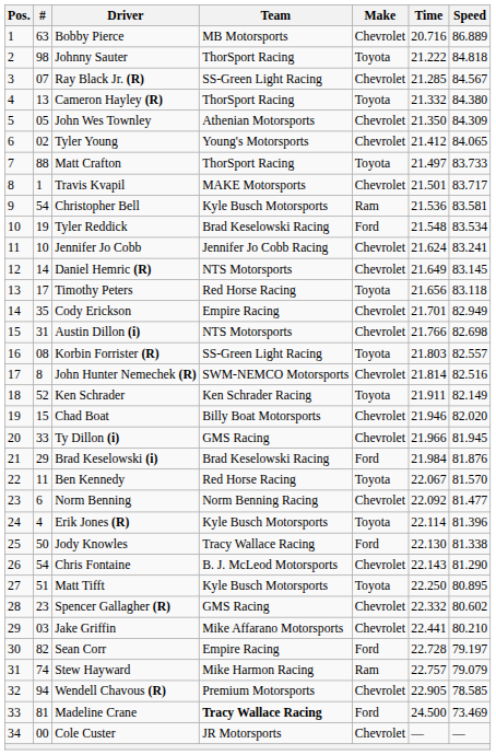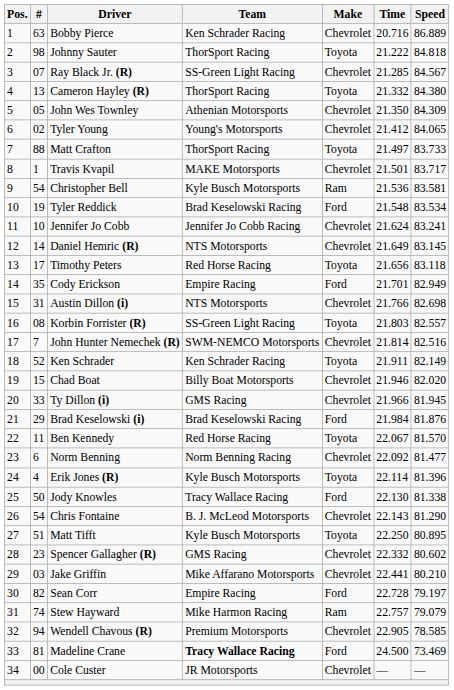 <table class="wikitable" style="font-size:95%">
 <tr>
 <th>Pos.</th>
 <th>#</th>
 <th>Driver</th>
 <th>Team</th>
 <th>Make</th>
 <th>Time</th>
 <th>Speed</th>
 </tr>
 <tr>
 <td>1</td>
 <td>63</td>
 <td>Bobby Pierce</td>
-<td>MB Motorsports</td>
+<td>Ken Schrader Racing</td>
 <td>Chevrolet</td>
 <td>20.716</td>
 <td>86.889</td>
 </tr>
 <tr>
 <td>2</td>
 <td>98</td>
 <td>Johnny Sauter</td>
 <td>ThorSport Racing</td>
 <td>Toyota</td>
 <td>21.222</td>
 <td>84.818</td>
 </tr>
 <tr>
 <td>3</td>
 <td>07</td>
 <td>Ray Black Jr. <strong>(R)</strong></td>
 <td>SS-Green Light Racing</td>
 <td>Chevrolet</td>
 <td>21.285</td>
 <td>84.567</td>
 </tr>
 <tr>
 <td>4</td>
 <td>13</td>
 <td>Cameron Hayley <strong>(R)</strong></td>
 <td>ThorSport Racing</td>
 <td>Toyota</td>
 <td>21.332</td>
 <td>84.380</td>
 </tr>
 <tr>
 <td>5</td>
 <td>05</td>
 <td>John Wes Townley</td>
 <td>Athenian Motorsports</td>
 <td>Chevrolet</td>
 <td>21.350</td>
 <td>84.309</td>
 </tr>
 <tr>
 <td>6</td>
 <td>02</td>
 <td>Tyler Young</td>
 <td>Young's Motorsports</td>
 <td>Chevrolet</td>
 <td>21.412</td>
 <td>84.065</td>
 </tr>
 <tr>
 <td>7</td>
 <td>88</td>
 <td>Matt Crafton</td>
 <td>ThorSport Racing</td>
 <td>Toyota</td>
 <td>21.497</td>
 <td>83.733</td>
 </tr>
 <tr>
 <td>8</td>
 <td>1</td>
 <td>Travis Kvapil</td>
 <td>MAKE Motorsports</td>
 <td>Chevrolet</td>
 <td>21.501</td>
 <td>83.717</td>
 </tr>
 <tr>
 <td>9</td>
 <td>54</td>
 <td>Christopher Bell</td>
 <td>Kyle Busch Motorsports</td>
 <td>Ram</td>
 <td>21.536</td>
 <td>83.581</td>
 </tr>
 <tr>
 <td>10</td>
 <td>19</td>
 <td>Tyler Reddick</td>
 <td>Brad Keselowski Racing</td>
 <td>Ford</td>
 <td>21.548</td>
 <td>83.534</td>
 </tr>
 <tr>
 <td>11</td>
 <td>10</td>
 <td>Jennifer Jo Cobb</td>
 <td>Jennifer Jo Cobb Racing</td>
 <td>Chevrolet</td>
 <td>21.624</td>
 <td>83.241</td>
 </tr>
 <tr>
 <td>12</td>
 <td>14</td>
 <td>Daniel Hemric <strong>(R)</strong></td>
 <td>NTS Motorsports</td>
 <td>Chevrolet</td>
 <td>21.649</td>
 <td>83.145</td>
 </tr>
 <tr>
 <td>13</td>
 <td>17</td>
 <td>Timothy Peters</td>
 <td>Red Horse Racing</td>
 <td>Toyota</td>
 <td>21.656</td>
 <td>83.118</td>
 </tr>
 <tr>
 <td>14</td>
 <td>35</td>
 <td>Cody Erickson</td>
 <td>Empire Racing</td>
-<td>Chevrolet</td>
+<td>Ford</td>
 <td>21.701</td>
 <td>82.949</td>
 </tr>
 <tr>
 <td>15</td>
 <td>31</td>
 <td>Austin Dillon <strong>(i)</strong></td>
 <td>NTS Motorsports</td>
 <td>Chevrolet</td>
 <td>21.766</td>
 <td>82.698</td>
 </tr>
 <tr>
 <td>16</td>
 <td>08</td>
 <td>Korbin Forrister <strong>(R)</strong></td>
 <td>SS-Green Light Racing</td>
 <td>Toyota</td>
 <td>21.803</td>
 <td>82.557</td>
 </tr>
 <tr>
 <td>17</td>
-<td>8</td>
+<td>7</td>
 <td>John Hunter Nemechek <strong>(R)</strong></td>
 <td>SWM-NEMCO Motorsports</td>
 <td>Chevrolet</td>
 <td>21.814</td>
 <td>82.516</td>
 </tr>
 <tr>
 <td>18</td>
 <td>52</td>
 <td>Ken Schrader</td>
 <td>Ken Schrader Racing</td>
 <td>Toyota</td>
 <td>21.911</td>
 <td>82.149</td>
 </tr>
 <tr>
 <td>19</td>
 <td>15</td>
 <td>Chad Boat</td>
 <td>Billy Boat Motorsports</td>
 <td>Chevrolet</td>
 <td>21.946</td>
 <td>82.020</td>
 </tr>
 <tr>
 <td>20</td>
 <td>33</td>
 <td>Ty Dillon <strong>(i)</strong></td>
 <td>GMS Racing</td>
 <td>Chevrolet</td>
 <td>21.966</td>
 <td>81.945</td>
 </tr>
 <tr>
 <td>21</td>
 <td>29</td>
 <td>Brad Keselowski <strong>(i)</strong></td>
 <td>Brad Keselowski Racing</td>
 <td>Ford</td>
 <td>21.984</td>
 <td>81.876</td>
 </tr>
 <tr>
 <td>22</td>
 <td>11</td>
 <td>Ben Kennedy</td>
 <td>Red Horse Racing</td>
 <td>Toyota</td>
 <td>22.067</td>
 <td>81.570</td>
 </tr>
 <tr>
 <td>23</td>
 <td>6</td>
 <td>Norm Benning</td>
 <td>Norm Benning Racing</td>
 <td>Chevrolet</td>
 <td>22.092</td>
 <td>81.477</td>
 </tr>
 <tr>
 <td>24</td>
 <td>4</td>
 <td>Erik Jones <strong>(R)</strong></td>
 <td>Kyle Busch Motorsports</td>
 <td>Toyota</td>
 <td>22.114</td>
 <td>81.396</td>
 </tr>
 <tr>
 <td>25</td>
 <td>50</td>
 <td>Jody Knowles</td>
 <td>Tracy Wallace Racing</td>
 <td>Ford</td>
 <td>22.130</td>
 <td>81.338</td>
 </tr>
 <tr>
 <td>26</td>
 <td>54</td>
 <td>Chris Fontaine</td>
 <td>B. J. McLeod Motorsports</td>
 <td>Chevrolet</td>
 <td>22.143</td>
 <td>81.290</td>
 </tr>
 <tr>
 <td>27</td>
 <td>51</td>
 <td>Matt Tifft</td>
 <td>Kyle Busch Motorsports</td>
 <td>Toyota</td>
 <td>22.250</td>
 <td>80.895</td>
 </tr>
 <tr>
 <td>28</td>
 <td>23</td>
 <td>Spencer Gallagher <strong>(R)</strong></td>
 <td>GMS Racing</td>
 <td>Chevrolet</td>
 <td>22.332</td>
 <td>80.602</td>
 </tr>
 <tr>
 <td>29</td>
 <td>03</td>
 <td>Jake Griffin</td>
 <td>Mike Affarano Motorsports</td>
 <td>Chevrolet</td>
 <td>22.441</td>
 <td>80.210</td>
 </tr>
 <tr>
 <td>30</td>
 <td>82</td>
 <td>Sean Corr</td>
 <td>Empire Racing</td>
 <td>Ford</td>
 <td>22.728</td>
 <td>79.197</td>
 </tr>
 <tr>
 <td>31</td>
 <td>74</td>
 <td>Stew Hayward</td>
 <td>Mike Harmon Racing</td>
 <td>Ram</td>
 <td>22.757</td>
 <td>79.079</td>
 </tr>
 <tr>
 <td>32</td>
 <td>94</td>
 <td>Wendell Chavous <strong>(R)</strong></td>
 <td>Premium Motorsports</td>
 <td>Chevrolet</td>
 <td>22.905</td>
 <td>78.585</td>
 </tr>
 <tr>
 <td>33</td>
 <td>81</td>
 <td>Madeline Crane</td>
 <td><strong>Tracy Wallace Racing</strong></td>
 <td>Ford</td>
 <td>24.500</td>
 <td>73.469</td>
 </tr>
 <tr>
 <td>34</td>
 <td>00</td>
 <td>Cole Custer</td>
 <td>JR Motorsports</td>
 <td>Chevrolet</td>
 <td>—</td>
 <td>—</td>
 </tr>
 <tr>
 <th colspan="7"></th>
 </tr>
 </table>
